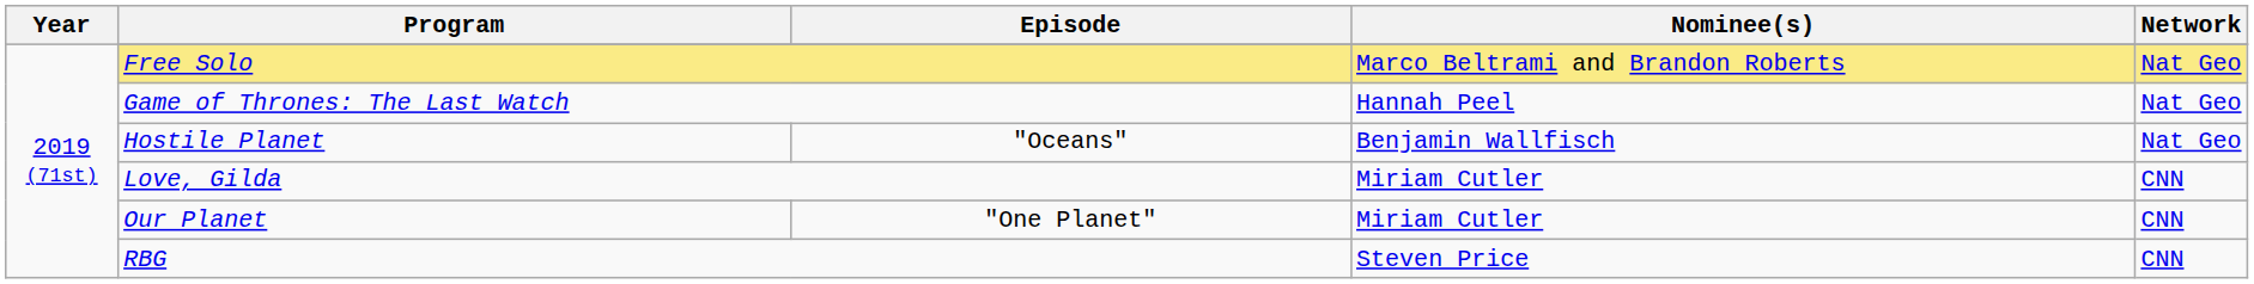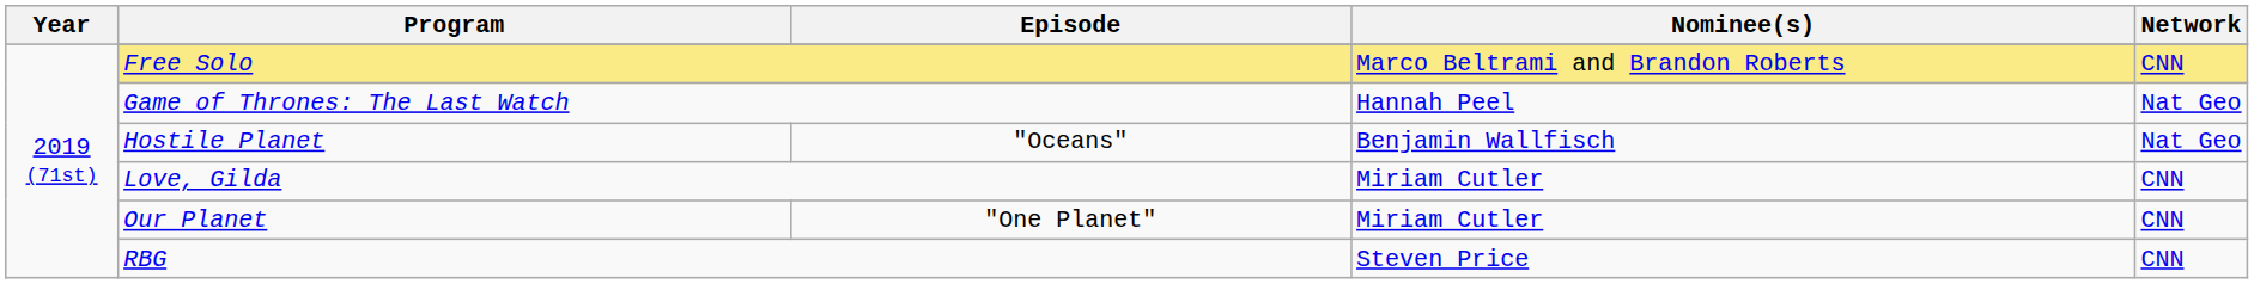 <table class="wikitable">
 <tr>
 <th width="5%">Year</th>
 <th width="30%">Program</th>
 <th width="25%">Episode</th>
 <th width="35%">Nominee(s)</th>
 <th width="5%">Network</th>
 </tr>
 <tr>
 <td rowspan=7 style="text-align:center"><a href='#'>2019</a><br><small><a href='#'>(71st)</a></small><br></td>
 </tr>
 <tr style="background:#FAEB86">
 <td colspan=2><em><a href='#'>Free Solo</a></em></td>
 <td><a href='#'>Marco Beltrami</a> and <a href='#'>Brandon Roberts</a></td>
-<td><a href='#'>Nat Geo</a></td>
+<td><a href='#'>CNN</a></td>
 </tr>
 <tr>
 <td colspan=2><em><a href='#'>Game of Thrones: The Last Watch</a></em></td>
 <td><a href='#'>Hannah Peel</a></td>
 <td><a href='#'>Nat Geo</a></td>
 </tr>
 <tr>
 <td><em><a href='#'>Hostile Planet</a></em></td>
 <td align=center>"Oceans"</td>
 <td><a href='#'>Benjamin Wallfisch</a></td>
 <td><a href='#'>Nat Geo</a></td>
 </tr>
 <tr>
 <td colspan=2><em><a href='#'>Love, Gilda</a></em></td>
 <td><a href='#'>Miriam Cutler</a></td>
 <td><a href='#'>CNN</a></td>
 </tr>
 <tr>
 <td><em><a href='#'>Our Planet</a></em></td>
 <td align=center>"One Planet"</td>
 <td><a href='#'>Miriam Cutler</a></td>
 <td><a href='#'>CNN</a></td>
 </tr>
 <tr>
 <td colspan=2><em><a href='#'>RBG</a></em></td>
 <td><a href='#'>Steven Price</a></td>
 <td><a href='#'>CNN</a></td>
 </tr>
 </table>
